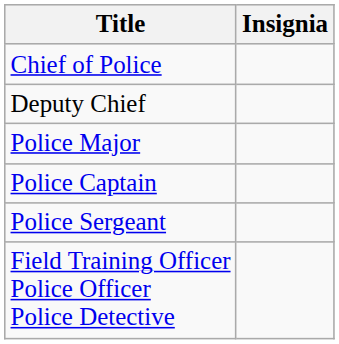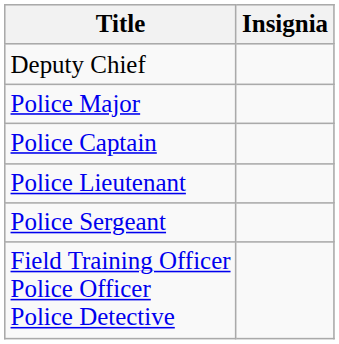 <table class="wikitable">
 <tr>
 <th>Title</th>
 <th>Insignia</th>
-</tr>
-<tr>
-<td><a href='#'>Chief of Police</a></td>
-<td></td>
 </tr>
 <tr>
 <td>Deputy Chief</td>
 <td></td>
 </tr>
 <tr>
 <td><a href='#'>Police Major</a></td>
 <td></td>
 </tr>
 <tr>
 <td><a href='#'>Police Captain</a></td>
 <td></td>
 </tr>
 <tr>
+<td><a href='#'>Police Lieutenant</a></td>
+<td></td>
+</tr>
+<tr>
 <td><a href='#'>Police Sergeant</a></td>
 <td></td>
 </tr>
 <tr>
 <td><a href='#'>Field Training Officer</a><br><a href='#'>Police Officer</a><br><a href='#'>Police Detective</a></td>
 <td></td>
 </tr>
 </table>
